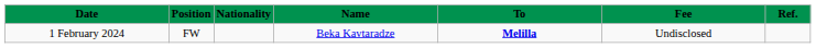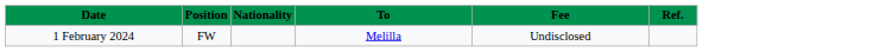 <table class="wikitable"  style="text-align:center; font-size:90%; ">
 <tr>
 <th style="background:#00924F; color:black; width:200px;">Date</th>
 <th style="background:#00924F; color:black; width:50px;">Position</th>
 <th style="background:#00924F; color:black; width:50px;">Nationality</th>
-<th style="background:#00924F; color:black; width:200px;">Name</th>
 <th style="background:#00924F; color:black; width:200px;">To</th>
 <th style="background:#00924F; color:black; width:200px;">Fee</th>
 <th style="background:#00924F; color:black; width:50px;">Ref.</th>
 </tr>
 <tr>
 <td>1 February 2024</td>
 <td>FW</td>
 <td></td>
-<td><a href='#'>Beka Kavtaradze</a></td>
-<td><strong><a href='#'>Melilla</a></strong></td>
+<td><a href='#'>Melilla</a></td>
 <td>Undisclosed</td>
 <td></td>
 </tr>
 </table>
